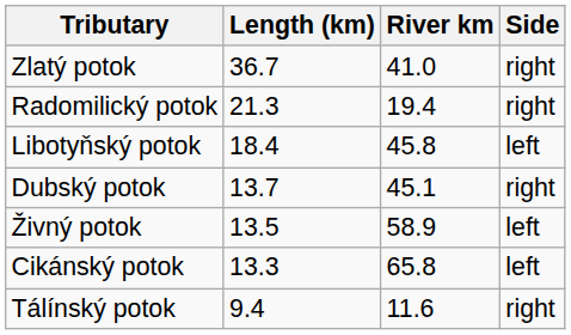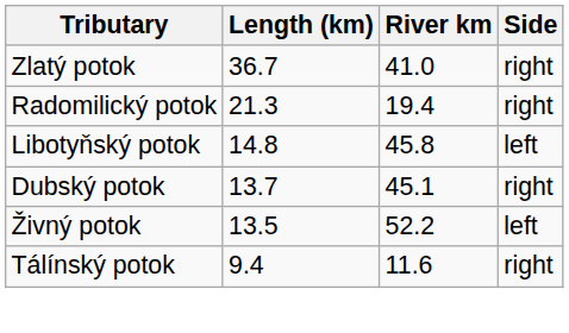 <table class="wikitable">
 <tr>
 <th>Tributary</th>
 <th>Length (km)</th>
 <th>River km</th>
 <th>Side</th>
 </tr>
 <tr>
 <td>Zlatý potok</td>
 <td>36.7</td>
 <td>41.0</td>
 <td>right</td>
 </tr>
 <tr>
 <td>Radomilický potok</td>
 <td>21.3</td>
 <td>19.4</td>
 <td>right</td>
 </tr>
 <tr>
 <td>Libotyňský potok</td>
-<td>18.4</td>
+<td>14.8</td>
 <td>45.8</td>
 <td>left</td>
 </tr>
 <tr>
 <td>Dubský potok</td>
 <td>13.7</td>
 <td>45.1</td>
 <td>right</td>
 </tr>
 <tr>
 <td>Živný potok</td>
 <td>13.5</td>
-<td>58.9</td>
-<td>left</td>
-</tr>
-<tr>
-<td>Cikánský potok</td>
-<td>13.3</td>
-<td>65.8</td>
+<td>52.2</td>
 <td>left</td>
 </tr>
 <tr>
 <td>Tálínský potok</td>
 <td>9.4</td>
 <td>11.6</td>
 <td>right</td>
 </tr>
 </table>
